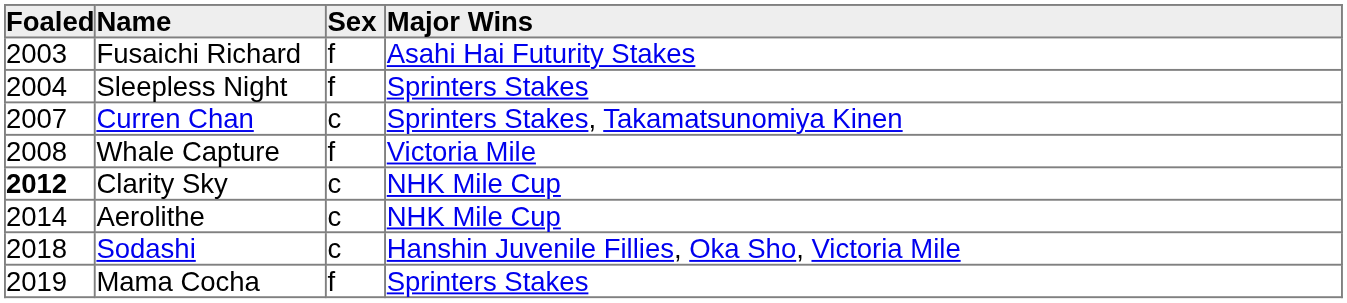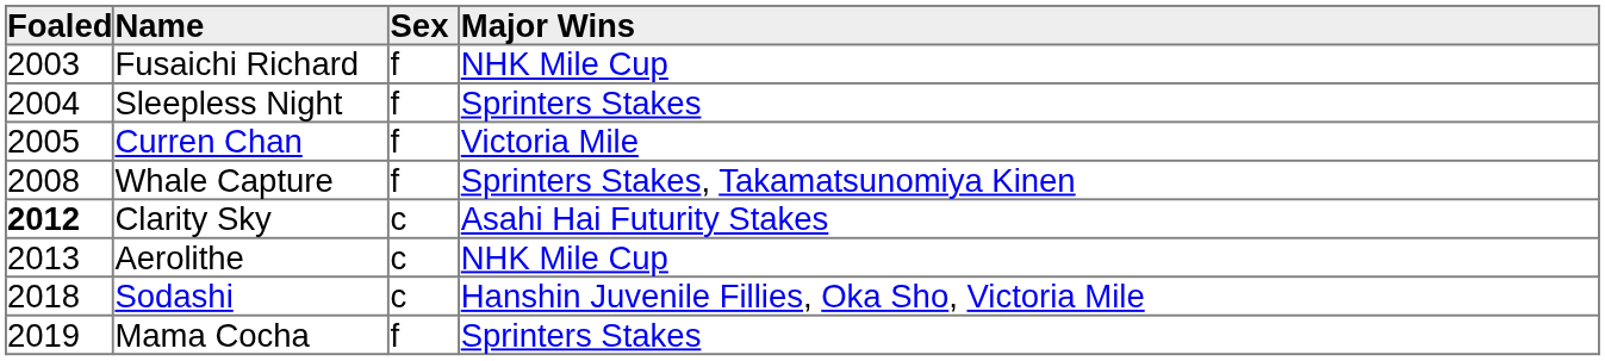 <table border="1" cellpadding="0" style="border-collapse: collapse; font-size:90%">
 <tr style="background:#eee;">
 <td style="width:30px;"><strong>Foaled</strong></td>
 <td style="width:120px;"><strong>Name</strong></td>
 <td style="width:30px;"><strong>Sex</strong></td>
 <td style="width:500px;"><strong>Major Wins</strong></td>
 </tr>
 <tr>
 <td>2003</td>
 <td>Fusaichi Richard</td>
 <td>f</td>
-<td><a href='#'>Asahi Hai Futurity Stakes</a></td>
+<td><a href='#'>NHK Mile Cup</a></td>
 </tr>
 <tr>
 <td>2004</td>
 <td>Sleepless Night</td>
 <td>f</td>
 <td><a href='#'>Sprinters Stakes</a></td>
 </tr>
 <tr>
-<td>2007</td>
+<td>2005</td>
 <td><a href='#'>Curren Chan</a></td>
-<td>c</td>
-<td><a href='#'>Sprinters Stakes</a>, <a href='#'>Takamatsunomiya Kinen</a></td>
+<td>f</td>
+<td><a href='#'>Victoria Mile</a></td>
 </tr>
 <tr>
 <td>2008</td>
 <td>Whale Capture</td>
 <td>f</td>
-<td><a href='#'>Victoria Mile</a></td>
+<td><a href='#'>Sprinters Stakes</a>, <a href='#'>Takamatsunomiya Kinen</a></td>
 </tr>
 <tr>
 <td><strong>2012</strong></td>
 <td>Clarity Sky</td>
 <td>c</td>
-<td><a href='#'>NHK Mile Cup</a></td>
+<td><a href='#'>Asahi Hai Futurity Stakes</a></td>
 </tr>
 <tr>
-<td>2014</td>
+<td>2013</td>
 <td>Aerolithe</td>
 <td>c</td>
 <td><a href='#'>NHK Mile Cup</a></td>
 </tr>
 <tr>
 <td>2018</td>
 <td><a href='#'>Sodashi</a></td>
 <td>c</td>
 <td><a href='#'>Hanshin Juvenile Fillies</a>, <a href='#'>Oka Sho</a>, <a href='#'>Victoria Mile</a></td>
 </tr>
 <tr>
 <td>2019</td>
 <td>Mama Cocha</td>
 <td>f</td>
 <td><a href='#'>Sprinters Stakes</a></td>
 </tr>
 </table>
